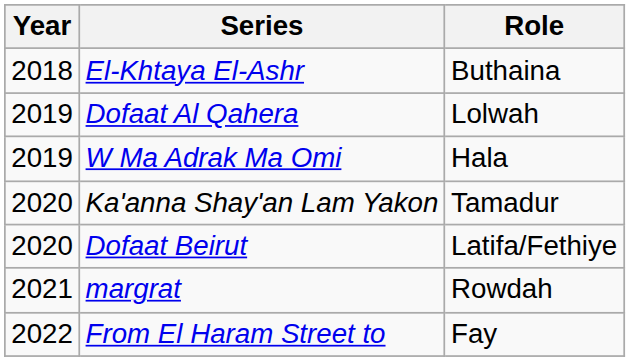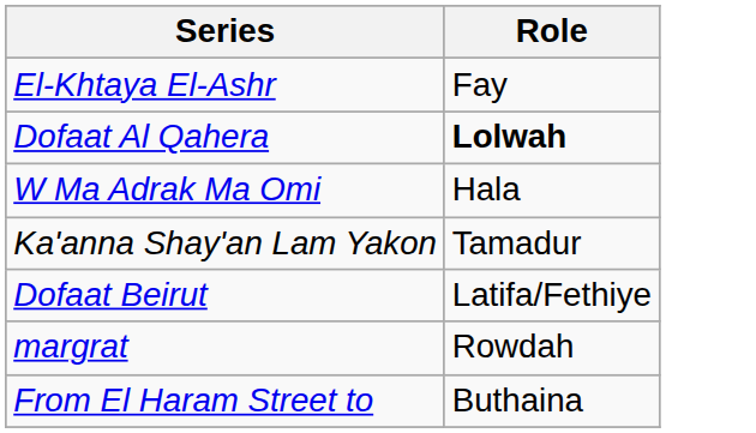 <table class="wikitable">
 <tr>
-<th>Year</th>
 <th>Series</th>
 <th>Role</th>
 </tr>
 <tr>
-<td>2018</td>
 <td><em><a href='#'>El-Khtaya El-Ashr</a></em></td>
-<td>Buthaina</td>
+<td>Fay</td>
 </tr>
 <tr>
-<td>2019</td>
 <td><em><a href='#'>Dofaat Al Qahera</a></em></td>
-<td>Lolwah</td>
+<td><strong>Lolwah</strong></td>
 </tr>
 <tr>
-<td>2019</td>
 <td><em><a href='#'>W Ma Adrak Ma Omi</a></em></td>
 <td>Hala</td>
 </tr>
 <tr>
-<td>2020</td>
 <td><em>Ka'anna Shay'an Lam Yakon</em></td>
 <td>Tamadur</td>
 </tr>
 <tr>
-<td>2020</td>
 <td><em><a href='#'>Dofaat Beirut</a></em></td>
 <td>Latifa/Fethiye</td>
 </tr>
 <tr>
-<td>2021</td>
 <td><em><a href='#'>margrat</a></em></td>
 <td>Rowdah</td>
 </tr>
 <tr>
-<td>2022</td>
 <td><em><a href='#'>From El Haram Street to</a></em></td>
-<td>Fay</td>
+<td>Buthaina</td>
 </tr>
 </table>
